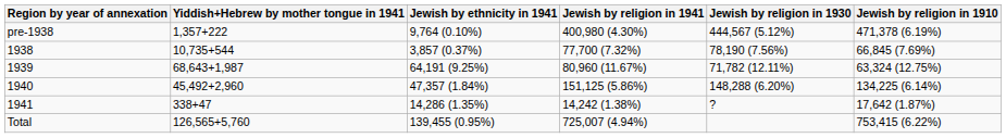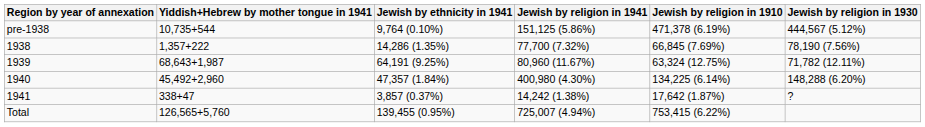 <table class="wikitable">
 <tr>
 <th>Region by year of annexation</th>
 <th>Yiddish+Hebrew by mother tongue in 1941</th>
 <th>Jewish by ethnicity in 1941</th>
 <th>Jewish by religion in 1941</th>
+<th>Jewish by religion in 1910</th>
 <th>Jewish by religion in 1930</th>
-<th>Jewish by religion in 1910</th>
 </tr>
 <tr>
 <td>pre-1938</td>
-<td>1,357+222</td>
+<td>10,735+544</td>
 <td>9,764 (0.10%)</td>
-<td>400,980 (4.30%)</td>
+<td>151,125 (5.86%)</td>
+<td>471,378 (6.19%)</td>
 <td>444,567 (5.12%)</td>
-<td>471,378 (6.19%)</td>
 </tr>
 <tr>
 <td>1938</td>
-<td>10,735+544</td>
-<td>3,857 (0.37%)</td>
+<td>1,357+222</td>
+<td>14,286 (1.35%)</td>
 <td>77,700 (7.32%)</td>
+<td>66,845 (7.69%)</td>
 <td>78,190 (7.56%)</td>
-<td>66,845 (7.69%)</td>
 </tr>
 <tr>
 <td>1939</td>
 <td>68,643+1,987</td>
 <td>64,191 (9.25%)</td>
 <td>80,960 (11.67%)</td>
+<td>63,324 (12.75%)</td>
 <td>71,782 (12.11%)</td>
-<td>63,324 (12.75%)</td>
 </tr>
 <tr>
 <td>1940</td>
 <td>45,492+2,960</td>
 <td>47,357 (1.84%)</td>
-<td>151,125 (5.86%)</td>
+<td>400,980 (4.30%)</td>
+<td>134,225 (6.14%)</td>
 <td>148,288 (6.20%)</td>
-<td>134,225 (6.14%)</td>
 </tr>
 <tr>
 <td>1941</td>
 <td>338+47</td>
-<td>14,286 (1.35%)</td>
+<td>3,857 (0.37%)</td>
 <td>14,242 (1.38%)</td>
+<td>17,642 (1.87%)</td>
 <td>?</td>
-<td>17,642 (1.87%)</td>
 </tr>
 <tr>
 <td>Total</td>
 <td>126,565+5,760</td>
 <td>139,455 (0.95%)</td>
 <td>725,007 (4.94%)</td>
+<td>753,415 (6.22%)</td>
 <td></td>
-<td>753,415 (6.22%)</td>
 </tr>
 </table>
